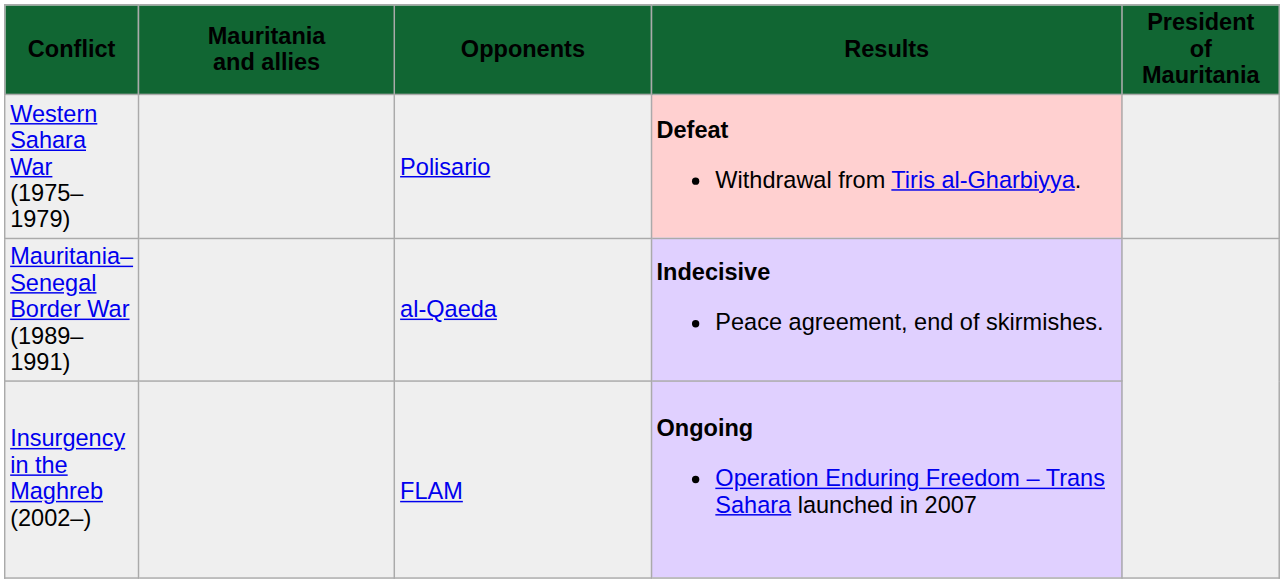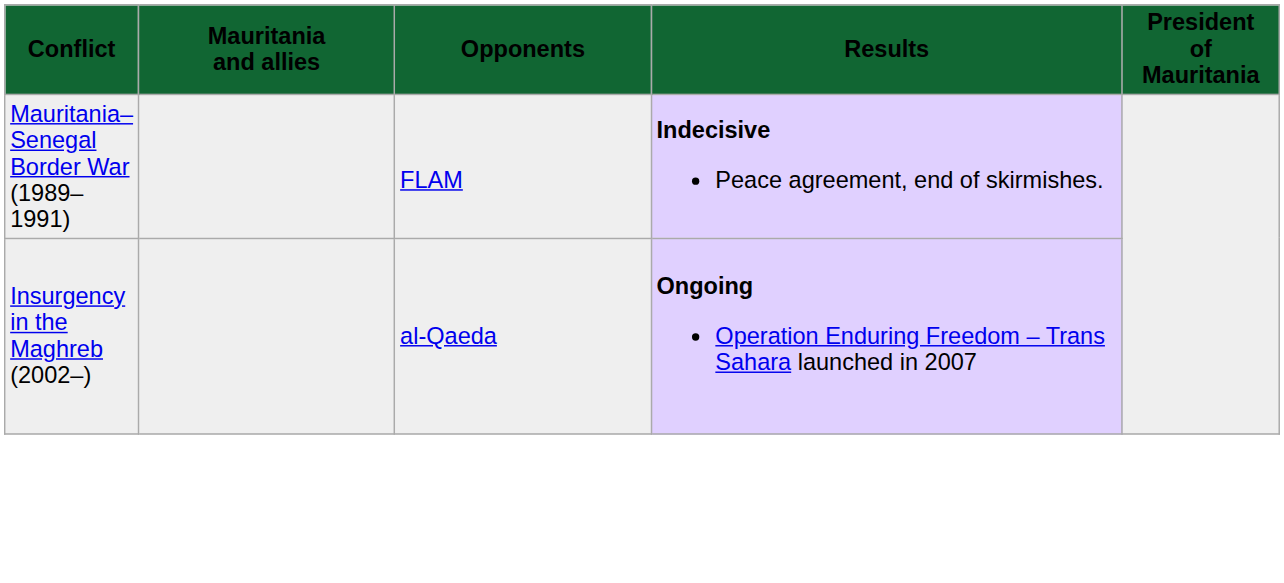 <table class="wikitable">
 <tr>
 <th rowspan="1" style="background:#116633" width=""><span>Conflict</span></th>
 <th rowspan="1" style="background:#116633" width="170px"><span>Mauritania <br> and allies</span></th>
 <th rowspan="1" style="background:#116633" width="170px"><span>Opponents</span></th>
 <th rowspan="1" style="background:#116633" width="320px"><span>Results</span></th>
 <th rowspan="1" style="background:#116633" width="100px"><span>President <br> of Mauritania</span></th>
 </tr>
 <tr>
-<td style="background:#efefef"><a href='#'>Western Sahara War</a><br>(1975–1979)</td>
-<td style="background:#efefef"><br><br></td>
-<td style="background:#efefef"> <a href='#'>Polisario</a></td>
-<td style="background:#FFD0D0"><strong>Defeat</strong><br><ul><li>Withdrawal from <a href='#'>Tiris al-Gharbiyya</a>.</li></ul></td>
-<td style="background:#efefef"></td>
-</tr>
-<tr>
 <td style="background:#efefef"><a href='#'>Mauritania–Senegal Border War</a><br>(1989–1991)</td>
 <td style="background:#efefef"></td>
-<td style="background:#efefef"> <a href='#'>al-Qaeda</a></td>
+<td style="background:#efefef"><br> <a href='#'>FLAM</a></td>
 <td style="background:#E0D0FF"><strong>Indecisive</strong><br><ul><li>Peace agreement, end of skirmishes.</li></ul></td>
 <td rowspan="2" style="background:#efefef"></td>
 </tr>
 <tr>
 <td style="background:#efefef"><a href='#'>Insurgency in the Maghreb</a><br>(2002–)</td>
 <td style="background:#efefef"><br><br><br><br><br><br><br></td>
-<td style="background:#efefef"><br> <a href='#'>FLAM</a></td>
+<td style="background:#efefef"> <a href='#'>al-Qaeda</a></td>
 <td style="background:#E0D0FF"><strong>Ongoing</strong><br><ul><li><a href='#'>Operation Enduring Freedom – Trans Sahara</a> launched in 2007</li></ul></td>
 </tr>
 </table>
